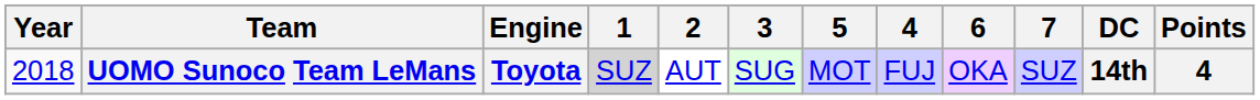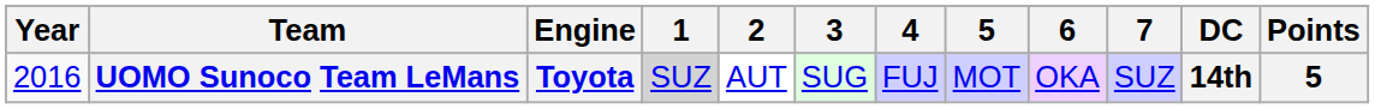 <table class="wikitable" style="text-align:center; font-size:85%">
 <tr>
 <th>Year</th>
 <th>Team</th>
 <th>Engine</th>
 <th>1</th>
 <th>2</th>
 <th>3</th>
+<th>4</th>
 <th>5</th>
-<th>4</th>
 <th>6</th>
 <th>7</th>
 <th>DC</th>
 <th>Points</th>
 </tr>
 <tr>
-<td><a href='#'>2018</a></td>
+<td><a href='#'>2016</a></td>
 <th nowrap><a href='#'>UOMO Sunoco</a> <a href='#'>Team LeMans</a></th>
 <th><a href='#'>Toyota</a></th>
 <td style="background: lightgrey;"><a href='#'>SUZ</a></td>
 <td style="background:#FFFFFF;"><a href='#'>AUT</a><br></td>
 <td style="background:#DFFFDF;"><a href='#'>SUG</a><br></td>
+<td style="background:#CFCFFF;"><a href='#'>FUJ</a><br></td>
 <td style="background:#CFCFFF;"><a href='#'>MOT</a><br></td>
-<td style="background:#CFCFFF;"><a href='#'>FUJ</a><br></td>
 <td style="background:#EFCFFF;"><a href='#'>OKA</a><br></td>
 <td style="background:#CFCFFF;"><a href='#'>SUZ</a><br></td>
 <th>14th</th>
-<th>4</th>
+<th>5</th>
 </tr>
 </table>
